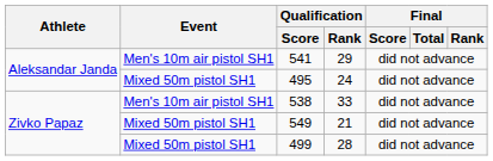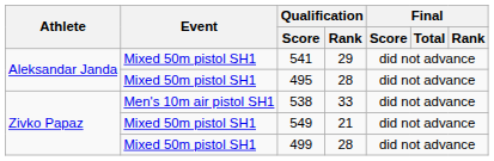 <table class=wikitable style="font-size:90%">
 <tr>
 <th rowspan="2">Athlete</th>
 <th rowspan="2">Event</th>
 <th colspan="2">Qualification</th>
 <th colspan="3">Final</th>
 </tr>
 <tr>
 <th>Score</th>
 <th>Rank</th>
 <th>Score</th>
 <th>Total</th>
 <th>Rank</th>
 </tr>
 <tr>
 <td rowspan="2"><a href='#'>Aleksandar Janda</a></td>
-<td><a href='#'>Men's 10m air pistol SH1</a></td>
+<td><a href='#'>Mixed 50m pistol SH1</a></td>
 <td align=center>541</td>
 <td align=center>29</td>
 <td align=center colspan="3">did not advance</td>
 </tr>
 <tr>
 <td><a href='#'>Mixed 50m pistol SH1</a></td>
 <td align=center>495</td>
-<td align=center>24</td>
+<td align=center>28</td>
 <td align=center colspan="3">did not advance</td>
 </tr>
 <tr>
 <td rowspan="3"><a href='#'>Zivko Papaz</a></td>
 <td><a href='#'>Men's 10m air pistol SH1</a></td>
 <td align=center>538</td>
 <td align=center>33</td>
 <td align=center colspan="3">did not advance</td>
 </tr>
 <tr>
 <td><a href='#'>Mixed 50m pistol SH1</a></td>
 <td align=center>549</td>
 <td align=center>21</td>
 <td align=center colspan="3">did not advance</td>
 </tr>
 <tr>
 <td><a href='#'>Mixed 50m pistol SH1</a></td>
 <td align=center>499</td>
 <td align=center>28</td>
 <td align=center colspan="3">did not advance</td>
 </tr>
 </table>
